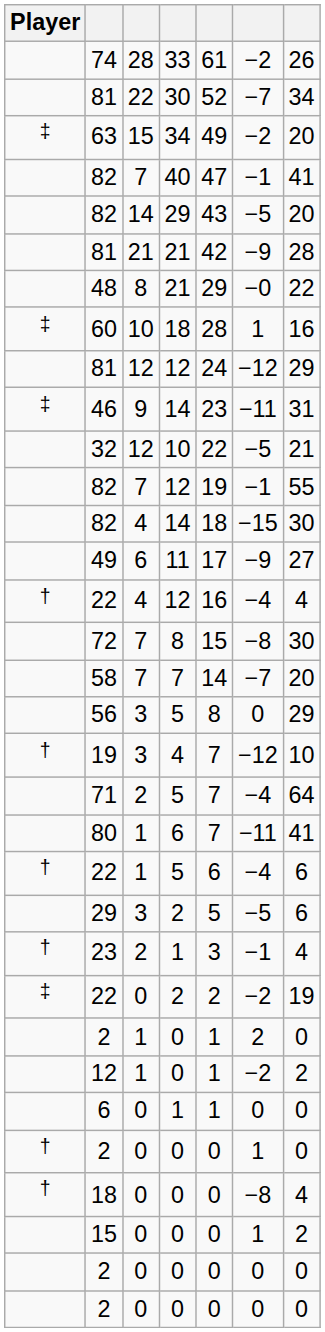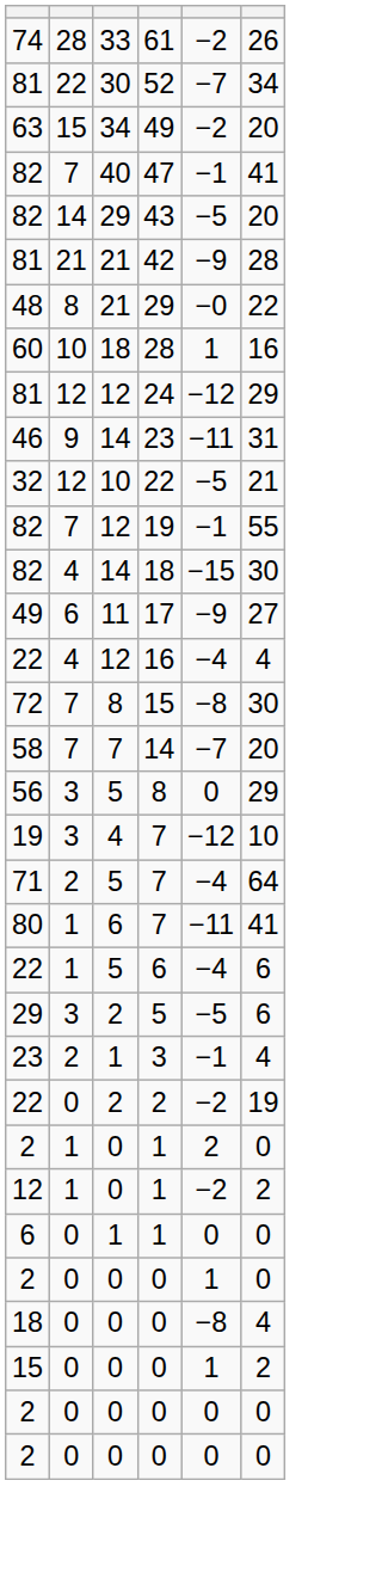 <table class="wikitable sortable" style="text-align:center;">
 <tr>
-<th>Player</th>
 <th></th>
 <th></th>
 <th></th>
 <th></th>
 <th data-sort-type="number"></th>
 <th></th>
 </tr>
 <tr>
-<td></td>
 <td>74</td>
 <td>28</td>
 <td>33</td>
 <td>61</td>
 <td>−2</td>
 <td>26</td>
 </tr>
 <tr>
-<td></td>
 <td>81</td>
 <td>22</td>
 <td>30</td>
 <td>52</td>
 <td>−7</td>
 <td>34</td>
 </tr>
 <tr>
-<td><sup>‡</sup></td>
 <td>63</td>
 <td>15</td>
 <td>34</td>
 <td>49</td>
 <td>−2</td>
 <td>20</td>
 </tr>
 <tr>
-<td></td>
 <td>82</td>
 <td>7</td>
 <td>40</td>
 <td>47</td>
 <td>−1</td>
 <td>41</td>
 </tr>
 <tr>
-<td></td>
 <td>82</td>
 <td>14</td>
 <td>29</td>
 <td>43</td>
 <td>−5</td>
 <td>20</td>
 </tr>
 <tr>
-<td></td>
 <td>81</td>
 <td>21</td>
 <td>21</td>
 <td>42</td>
 <td>−9</td>
 <td>28</td>
 </tr>
 <tr>
-<td></td>
 <td>48</td>
 <td>8</td>
 <td>21</td>
 <td>29</td>
 <td>−0</td>
 <td>22</td>
 </tr>
 <tr>
-<td><sup>‡</sup></td>
 <td>60</td>
 <td>10</td>
 <td>18</td>
 <td>28</td>
 <td>1</td>
 <td>16</td>
 </tr>
 <tr>
-<td></td>
 <td>81</td>
 <td>12</td>
 <td>12</td>
 <td>24</td>
 <td>−12</td>
 <td>29</td>
 </tr>
 <tr>
-<td><sup>‡</sup></td>
 <td>46</td>
 <td>9</td>
 <td>14</td>
 <td>23</td>
 <td>−11</td>
 <td>31</td>
 </tr>
 <tr>
-<td></td>
 <td>32</td>
 <td>12</td>
 <td>10</td>
 <td>22</td>
 <td>−5</td>
 <td>21</td>
 </tr>
 <tr>
-<td></td>
 <td>82</td>
 <td>7</td>
 <td>12</td>
 <td>19</td>
 <td>−1</td>
 <td>55</td>
 </tr>
 <tr>
-<td></td>
 <td>82</td>
 <td>4</td>
 <td>14</td>
 <td>18</td>
 <td>−15</td>
 <td>30</td>
 </tr>
 <tr>
-<td></td>
 <td>49</td>
 <td>6</td>
 <td>11</td>
 <td>17</td>
 <td>−9</td>
 <td>27</td>
 </tr>
 <tr>
-<td><sup>†</sup></td>
 <td>22</td>
 <td>4</td>
 <td>12</td>
 <td>16</td>
 <td>−4</td>
 <td>4</td>
 </tr>
 <tr>
-<td></td>
 <td>72</td>
 <td>7</td>
 <td>8</td>
 <td>15</td>
 <td>−8</td>
 <td>30</td>
 </tr>
 <tr>
-<td></td>
 <td>58</td>
 <td>7</td>
 <td>7</td>
 <td>14</td>
 <td>−7</td>
 <td>20</td>
 </tr>
 <tr>
-<td></td>
 <td>56</td>
 <td>3</td>
 <td>5</td>
 <td>8</td>
 <td>0</td>
 <td>29</td>
 </tr>
 <tr>
-<td><sup>†</sup></td>
 <td>19</td>
 <td>3</td>
 <td>4</td>
 <td>7</td>
 <td>−12</td>
 <td>10</td>
 </tr>
 <tr>
-<td></td>
 <td>71</td>
 <td>2</td>
 <td>5</td>
 <td>7</td>
 <td>−4</td>
 <td>64</td>
 </tr>
 <tr>
-<td></td>
 <td>80</td>
 <td>1</td>
 <td>6</td>
 <td>7</td>
 <td>−11</td>
 <td>41</td>
 </tr>
 <tr>
-<td><sup>†</sup></td>
 <td>22</td>
 <td>1</td>
 <td>5</td>
 <td>6</td>
 <td>−4</td>
 <td>6</td>
 </tr>
 <tr>
-<td></td>
 <td>29</td>
 <td>3</td>
 <td>2</td>
 <td>5</td>
 <td>−5</td>
 <td>6</td>
 </tr>
 <tr>
-<td><sup>†</sup></td>
 <td>23</td>
 <td>2</td>
 <td>1</td>
 <td>3</td>
 <td>−1</td>
 <td>4</td>
 </tr>
 <tr>
-<td><sup>‡</sup></td>
 <td>22</td>
 <td>0</td>
 <td>2</td>
 <td>2</td>
 <td>−2</td>
 <td>19</td>
 </tr>
 <tr>
-<td></td>
 <td>2</td>
 <td>1</td>
 <td>0</td>
 <td>1</td>
 <td>2</td>
 <td>0</td>
 </tr>
 <tr>
-<td></td>
 <td>12</td>
 <td>1</td>
 <td>0</td>
 <td>1</td>
 <td>−2</td>
 <td>2</td>
 </tr>
 <tr>
-<td></td>
 <td>6</td>
 <td>0</td>
 <td>1</td>
 <td>1</td>
 <td>0</td>
 <td>0</td>
 </tr>
 <tr>
-<td><sup>†</sup></td>
 <td>2</td>
 <td>0</td>
 <td>0</td>
 <td>0</td>
 <td>1</td>
 <td>0</td>
 </tr>
 <tr>
-<td><sup>†</sup></td>
 <td>18</td>
 <td>0</td>
 <td>0</td>
 <td>0</td>
 <td>−8</td>
 <td>4</td>
 </tr>
 <tr>
-<td></td>
 <td>15</td>
 <td>0</td>
 <td>0</td>
 <td>0</td>
 <td>1</td>
 <td>2</td>
 </tr>
 <tr>
-<td></td>
 <td>2</td>
 <td>0</td>
 <td>0</td>
 <td>0</td>
 <td>0</td>
 <td>0</td>
 </tr>
 <tr>
-<td></td>
 <td>2</td>
 <td>0</td>
 <td>0</td>
 <td>0</td>
 <td>0</td>
 <td>0</td>
 </tr>
 </table>
